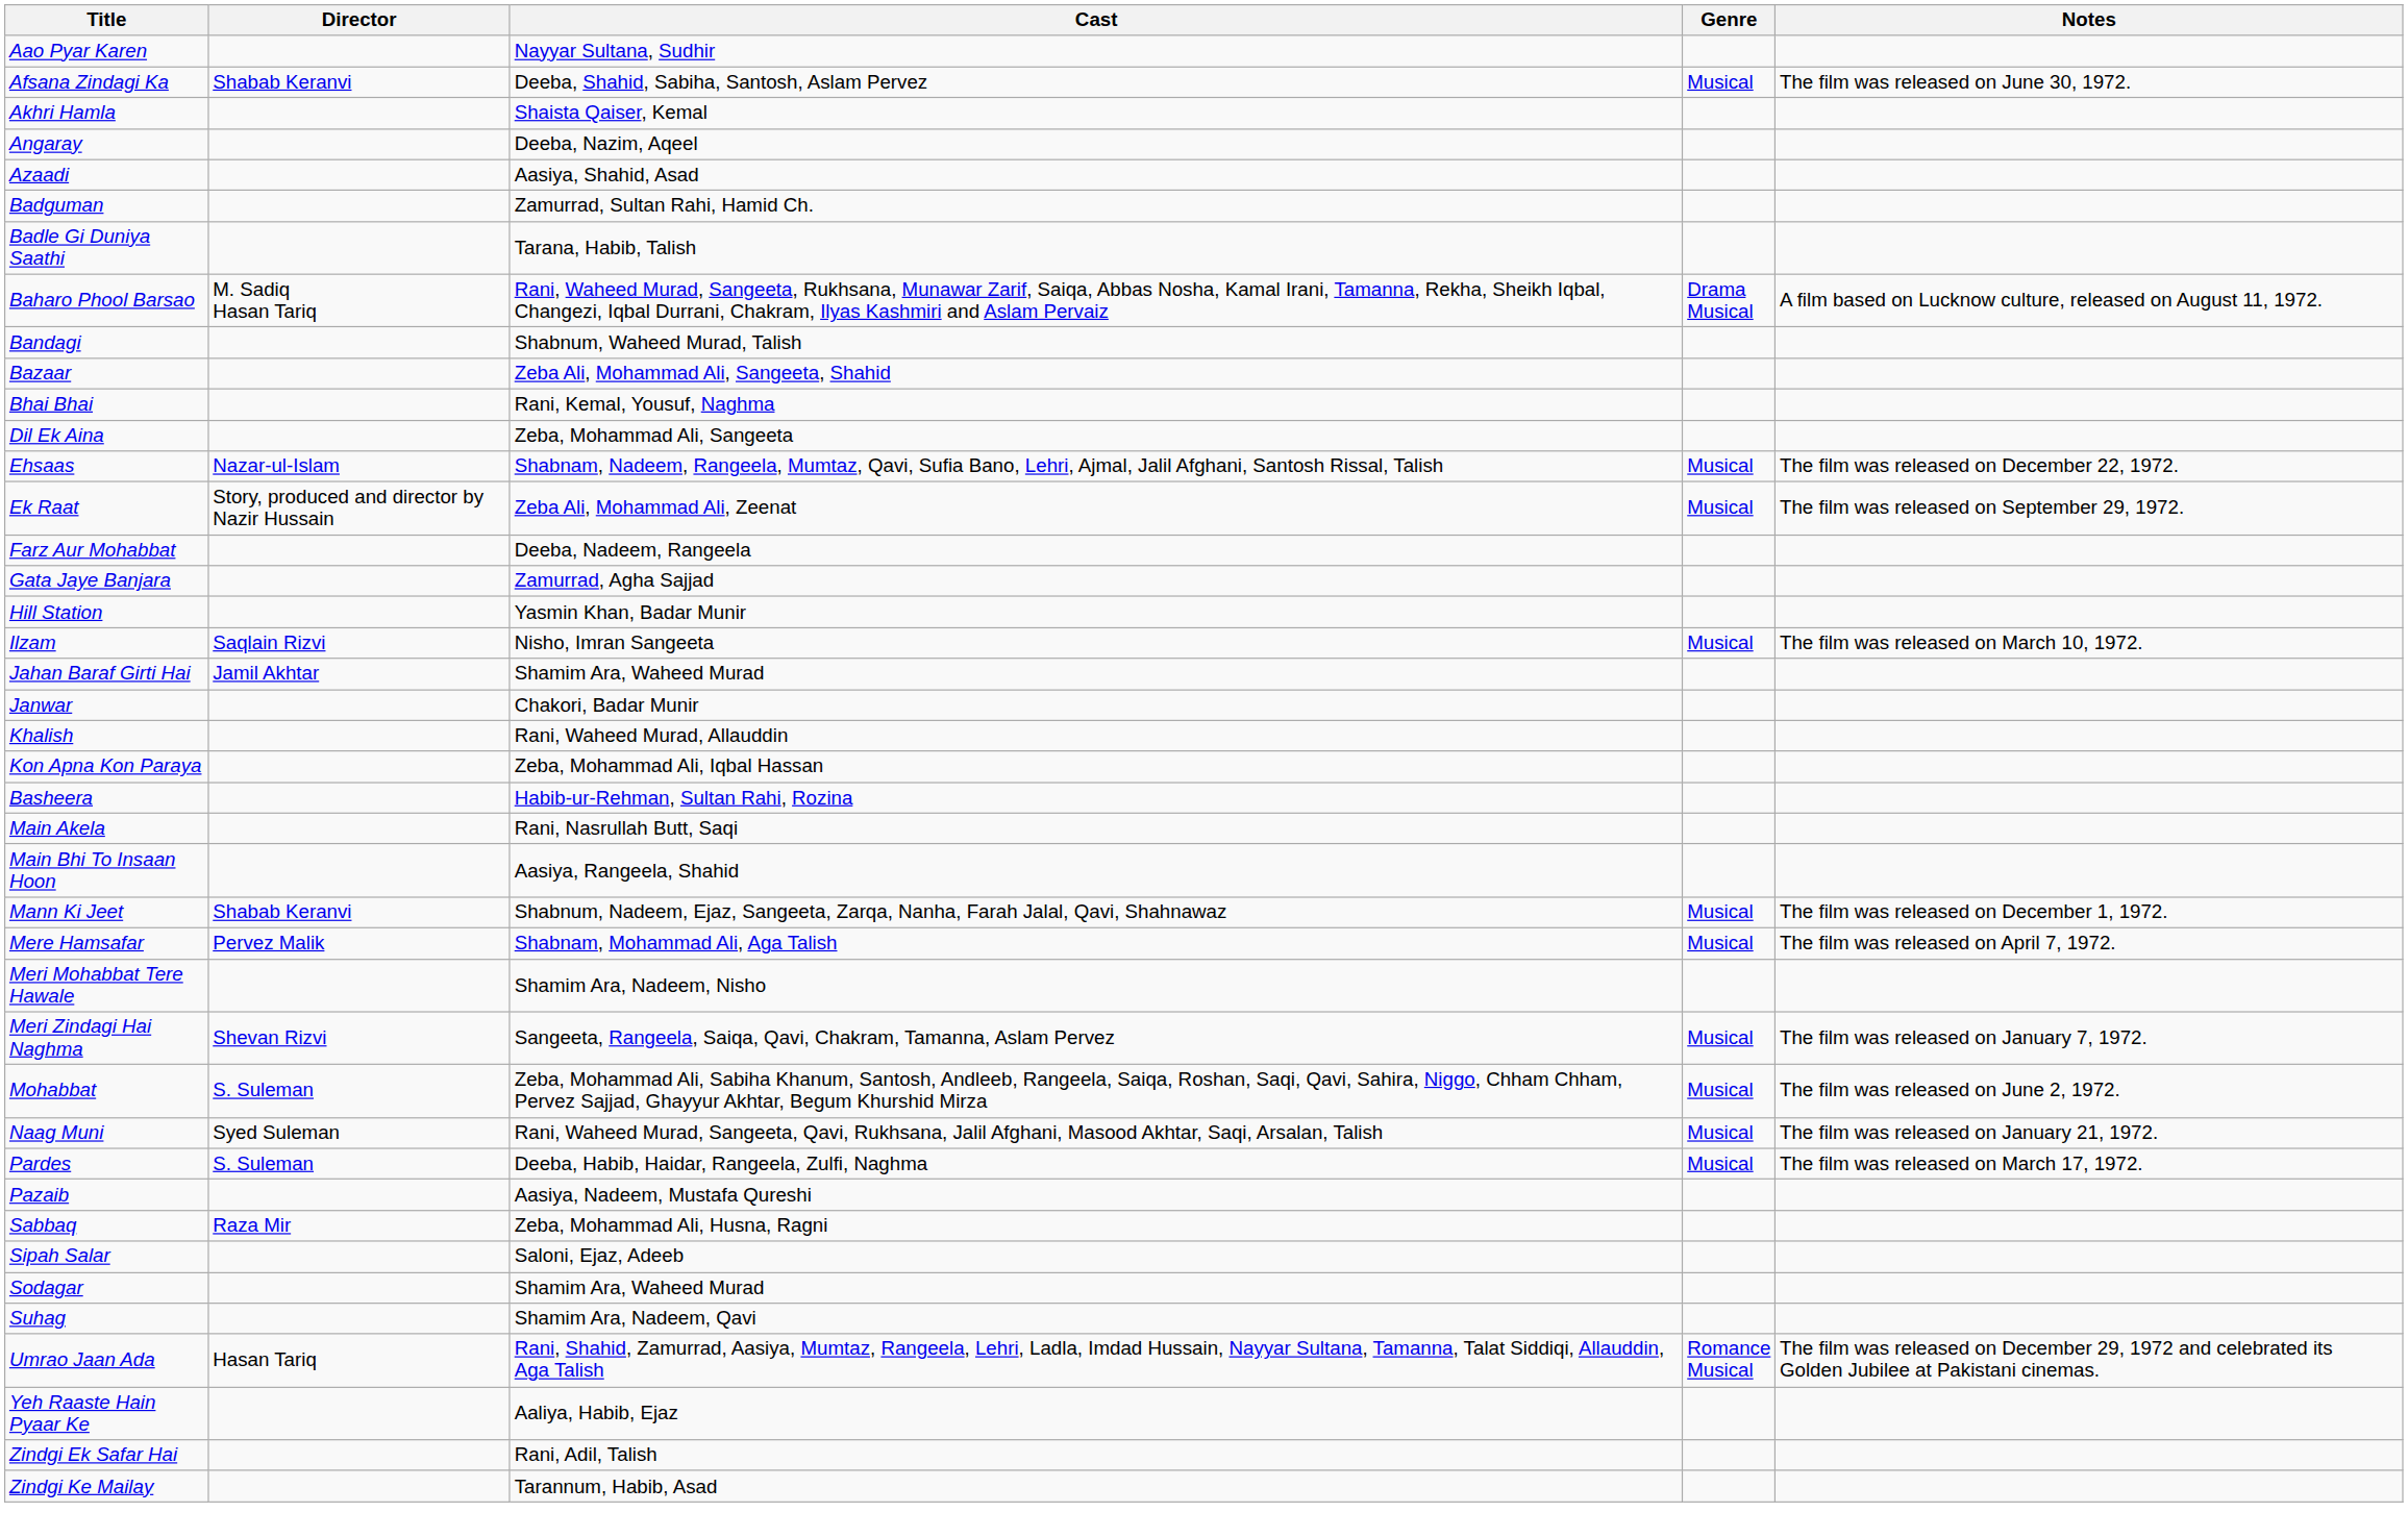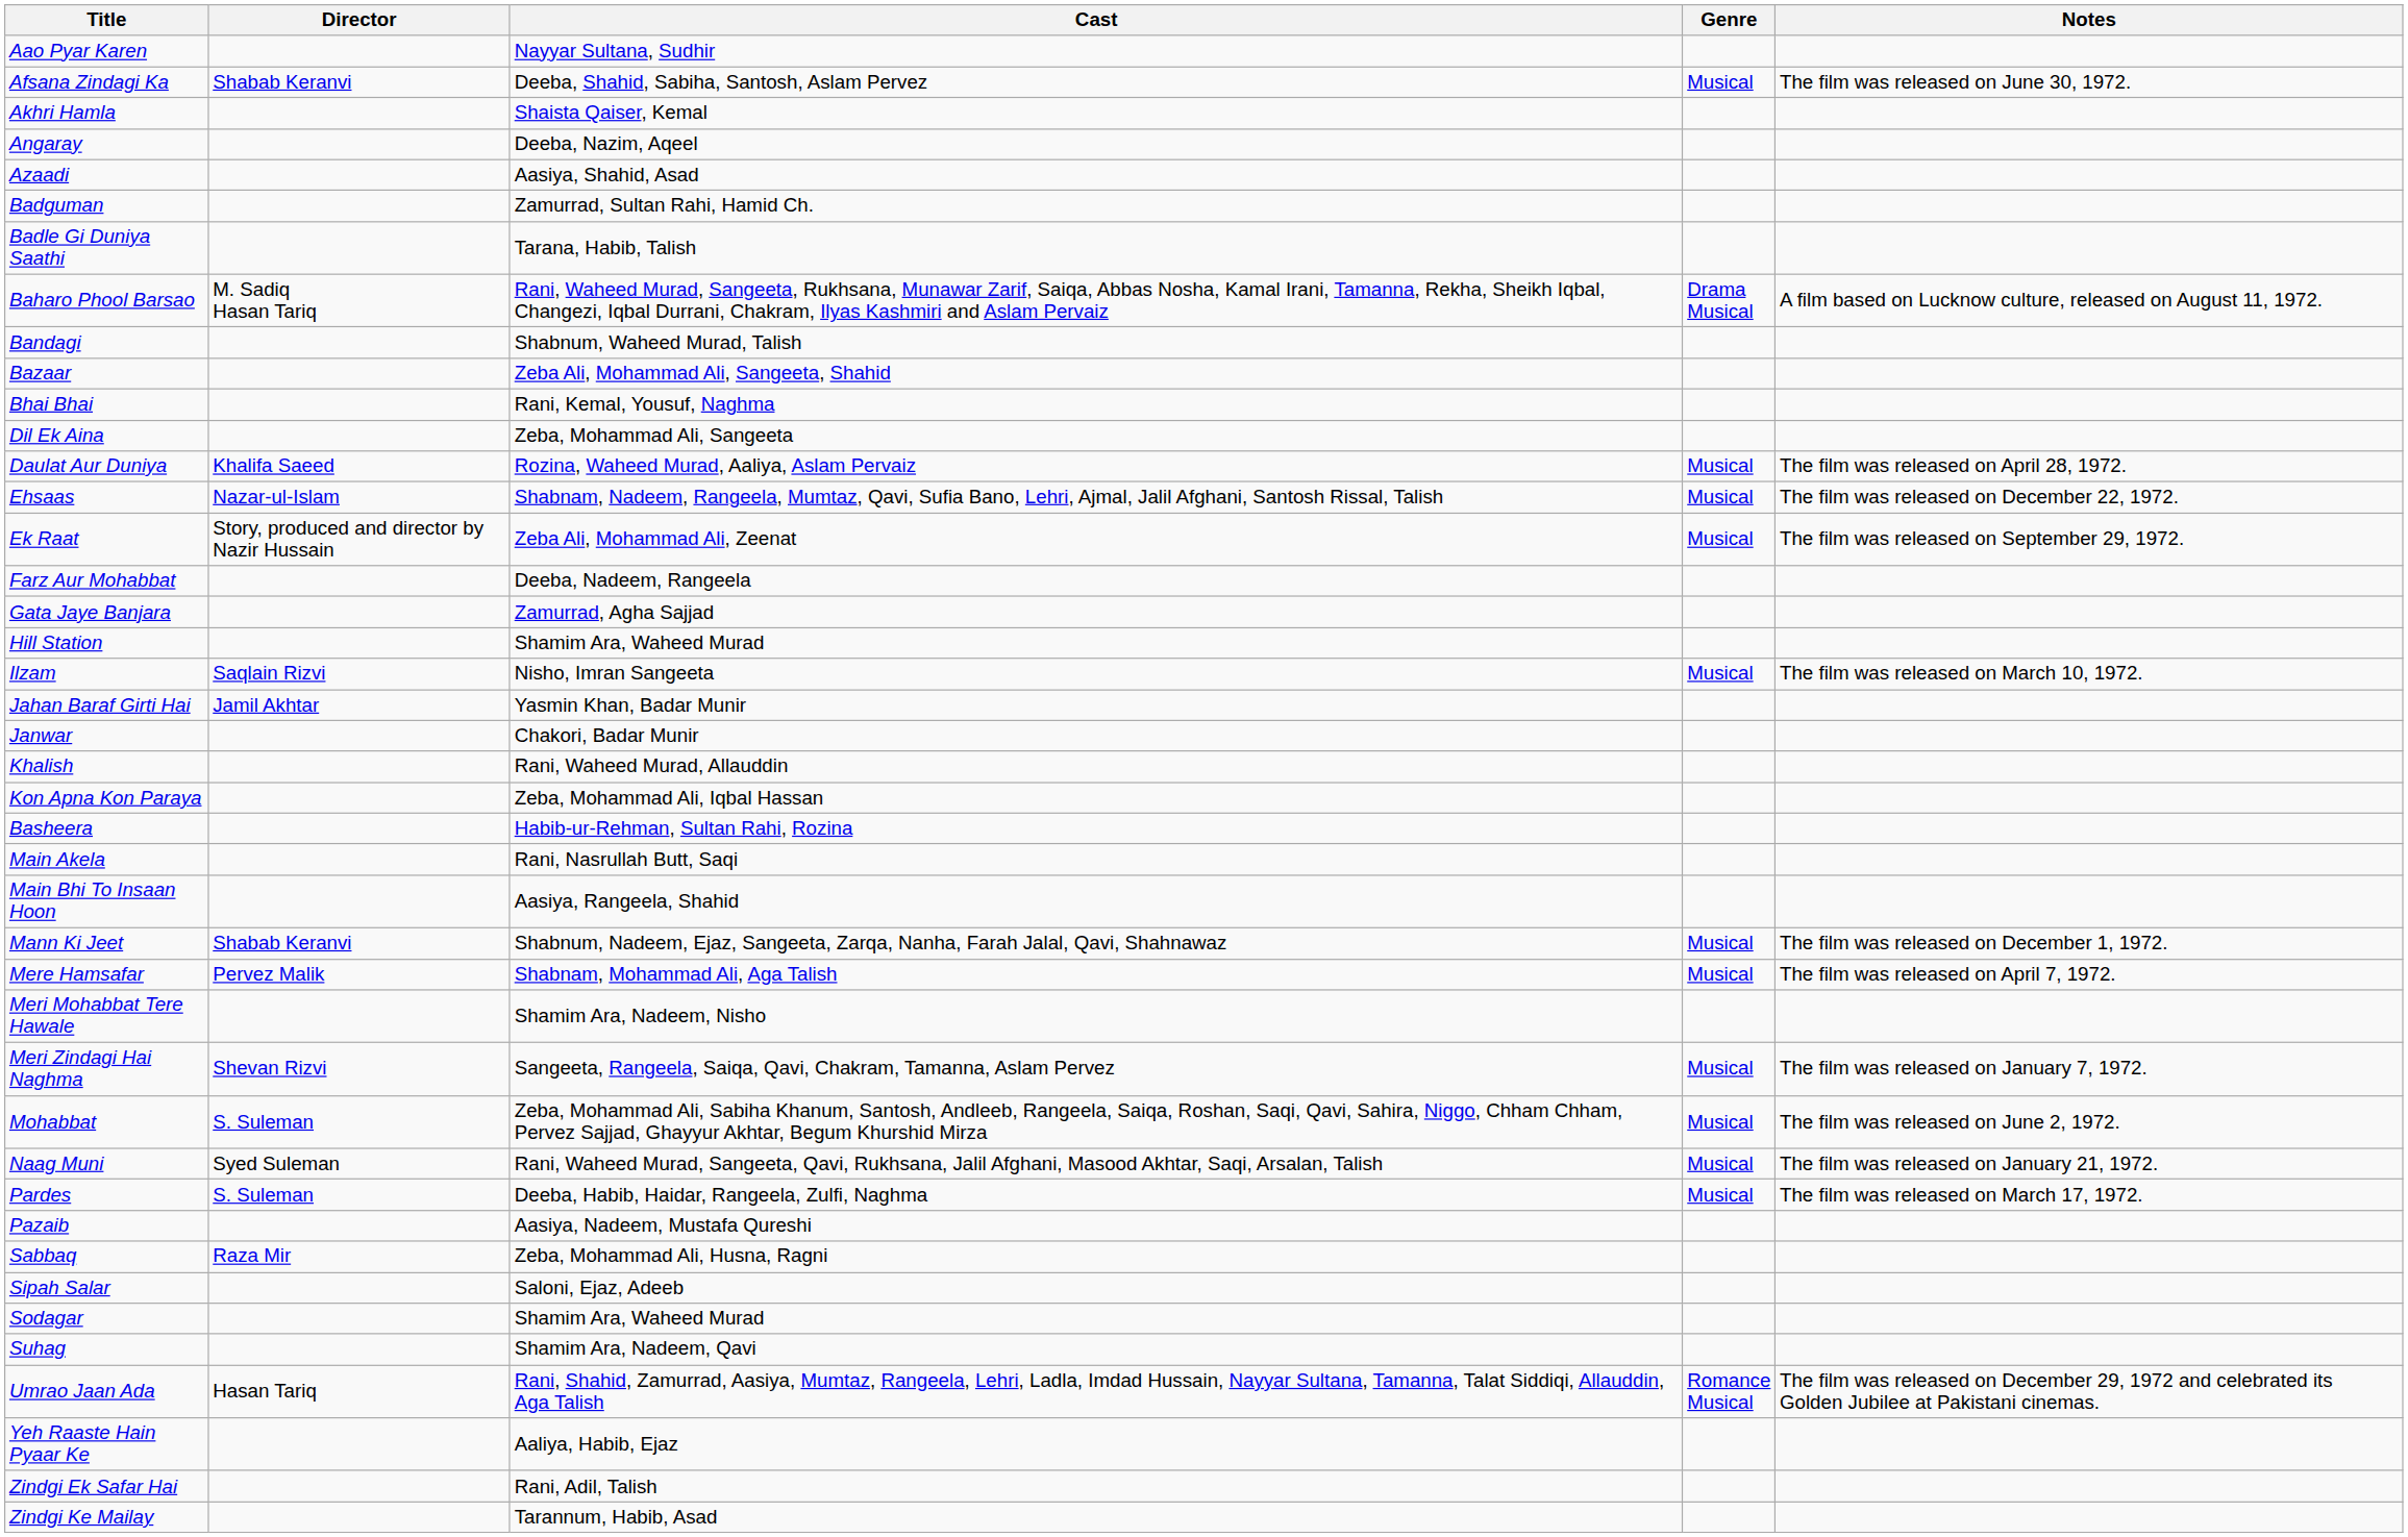 <table class="wikitable">
 <tr>
 <th>Title</th>
 <th>Director</th>
 <th>Cast</th>
 <th>Genre</th>
 <th>Notes</th>
 </tr>
 <tr>
 <td><em><a href='#'>Aao Pyar Karen</a></em></td>
 <td></td>
 <td><a href='#'>Nayyar Sultana</a>, <a href='#'>Sudhir</a></td>
 <td></td>
 <td></td>
 </tr>
 <tr>
 <td><em><a href='#'>Afsana Zindagi Ka</a></em></td>
 <td><a href='#'>Shabab Keranvi</a></td>
 <td>Deeba, <a href='#'>Shahid</a>, Sabiha, Santosh, Aslam Pervez</td>
 <td><a href='#'>Musical</a></td>
 <td>The film was released on June 30, 1972.</td>
 </tr>
 <tr>
 <td><em><a href='#'>Akhri Hamla</a></em></td>
 <td></td>
 <td><a href='#'>Shaista Qaiser</a>, Kemal</td>
 <td></td>
 <td></td>
 </tr>
 <tr>
 <td><em><a href='#'>Angaray</a></em></td>
 <td></td>
 <td>Deeba, Nazim, Aqeel</td>
 <td></td>
 <td></td>
 </tr>
 <tr>
 <td><em><a href='#'>Azaadi</a></em></td>
 <td></td>
 <td>Aasiya, Shahid, Asad</td>
 <td></td>
 <td></td>
 </tr>
 <tr>
 <td><em><a href='#'>Badguman</a></em></td>
 <td></td>
 <td>Zamurrad, Sultan Rahi, Hamid Ch.</td>
 <td></td>
 <td></td>
 </tr>
 <tr>
 <td><em><a href='#'>Badle Gi Duniya Saathi</a></em></td>
 <td></td>
 <td>Tarana, Habib, Talish</td>
 <td></td>
 <td></td>
 </tr>
 <tr>
 <td><em><a href='#'>Baharo Phool Barsao</a></em></td>
 <td>M. Sadiq<br>Hasan Tariq</td>
 <td><a href='#'>Rani</a>, <a href='#'>Waheed Murad</a>, <a href='#'>Sangeeta</a>, Rukhsana, <a href='#'>Munawar Zarif</a>, Saiqa, Abbas Nosha, Kamal Irani, <a href='#'>Tamanna</a>, Rekha, Sheikh Iqbal, Changezi, Iqbal Durrani, Chakram, <a href='#'>Ilyas Kashmiri</a> and <a href='#'>Aslam Pervaiz</a></td>
 <td><a href='#'>Drama</a> <br> <a href='#'>Musical</a></td>
 <td>A film based on Lucknow culture, released on August 11, 1972.</td>
 </tr>
 <tr>
 <td><em><a href='#'>Bandagi</a></em></td>
 <td></td>
 <td>Shabnum, Waheed Murad, Talish</td>
 <td></td>
 <td></td>
 </tr>
 <tr>
 <td><em><a href='#'>Bazaar</a></em></td>
 <td></td>
 <td><a href='#'>Zeba Ali</a>, <a href='#'>Mohammad Ali</a>, <a href='#'>Sangeeta</a>, <a href='#'>Shahid</a></td>
 <td></td>
 <td></td>
 </tr>
 <tr>
 <td><em><a href='#'>Bhai Bhai</a></em></td>
 <td></td>
 <td>Rani, Kemal, Yousuf, <a href='#'>Naghma</a></td>
 <td></td>
 <td></td>
 </tr>
 <tr>
 <td><em><a href='#'>Dil Ek Aina</a></em></td>
 <td></td>
 <td>Zeba, Mohammad Ali, Sangeeta</td>
 <td></td>
 <td></td>
 </tr>
 <tr>
+<td><em><a href='#'>Daulat Aur Duniya</a></em></td>
+<td><a href='#'>Khalifa Saeed</a></td>
+<td><a href='#'>Rozina</a>, <a href='#'>Waheed Murad</a>, Aaliya, <a href='#'>Aslam Pervaiz</a></td>
+<td><a href='#'>Musical</a></td>
+<td>The film was released on April 28, 1972.</td>
+</tr>
+<tr>
 <td><em><a href='#'>Ehsaas</a></em></td>
 <td><a href='#'>Nazar-ul-Islam</a></td>
 <td><a href='#'>Shabnam</a>, <a href='#'>Nadeem</a>, <a href='#'>Rangeela</a>, <a href='#'>Mumtaz</a>, Qavi, Sufia Bano, <a href='#'>Lehri</a>, Ajmal, Jalil Afghani, Santosh Rissal, Talish</td>
 <td><a href='#'>Musical</a></td>
 <td>The film was released on December 22, 1972.</td>
 </tr>
 <tr>
 <td><em><a href='#'>Ek Raat</a></em></td>
 <td>Story, produced and director by Nazir Hussain</td>
 <td><a href='#'>Zeba Ali</a>, <a href='#'>Mohammad Ali</a>, Zeenat</td>
 <td><a href='#'>Musical</a></td>
 <td>The film was released on September 29, 1972.</td>
 </tr>
 <tr>
 <td><em><a href='#'>Farz Aur Mohabbat</a></em></td>
 <td></td>
 <td>Deeba, Nadeem, Rangeela</td>
 <td></td>
 <td></td>
 </tr>
 <tr>
 <td><em><a href='#'>Gata Jaye Banjara</a></em></td>
 <td></td>
 <td><a href='#'>Zamurrad</a>, Agha Sajjad</td>
 <td></td>
 <td></td>
 </tr>
 <tr>
 <td><em><a href='#'>Hill Station</a></em></td>
 <td></td>
-<td>Yasmin Khan, Badar Munir</td>
+<td>Shamim Ara, Waheed Murad</td>
 <td></td>
 <td></td>
 </tr>
 <tr>
 <td><em><a href='#'>Ilzam</a></em></td>
 <td><a href='#'>Saqlain Rizvi</a></td>
 <td>Nisho, Imran Sangeeta</td>
 <td><a href='#'>Musical</a></td>
 <td>The film was released on March 10, 1972.</td>
 </tr>
 <tr>
 <td><em><a href='#'>Jahan Baraf Girti Hai</a></em></td>
 <td><a href='#'>Jamil Akhtar</a></td>
-<td>Shamim Ara, Waheed Murad</td>
+<td>Yasmin Khan, Badar Munir</td>
 <td></td>
 <td></td>
 </tr>
 <tr>
 <td><em><a href='#'>Janwar</a></em></td>
 <td></td>
 <td>Chakori, Badar Munir</td>
 <td></td>
 <td></td>
 </tr>
 <tr>
 <td><em><a href='#'>Khalish</a></em></td>
 <td></td>
 <td>Rani, Waheed Murad, Allauddin</td>
 <td></td>
 <td></td>
 </tr>
 <tr>
 <td><em><a href='#'>Kon Apna Kon Paraya</a></em></td>
 <td></td>
 <td>Zeba, Mohammad Ali, Iqbal Hassan</td>
 <td></td>
 <td></td>
 </tr>
 <tr>
 <td><em><a href='#'>Basheera</a></em></td>
 <td></td>
 <td><a href='#'>Habib-ur-Rehman</a>, <a href='#'>Sultan Rahi</a>, <a href='#'>Rozina</a></td>
 <td></td>
 <td></td>
 </tr>
 <tr>
 <td><em><a href='#'>Main Akela</a></em></td>
 <td></td>
 <td>Rani, Nasrullah Butt, Saqi</td>
 <td></td>
 <td></td>
 </tr>
 <tr>
 <td><em><a href='#'>Main Bhi To Insaan Hoon</a></em></td>
 <td></td>
 <td>Aasiya, Rangeela, Shahid</td>
 <td></td>
 <td></td>
 </tr>
 <tr>
 <td><em><a href='#'>Mann Ki Jeet</a></em></td>
 <td><a href='#'>Shabab Keranvi</a></td>
 <td>Shabnum, Nadeem, Ejaz, Sangeeta, Zarqa, Nanha, Farah Jalal, Qavi, Shahnawaz</td>
 <td><a href='#'>Musical</a></td>
 <td>The film was released on December 1, 1972.</td>
 </tr>
 <tr>
 <td><em><a href='#'>Mere Hamsafar</a></em></td>
 <td><a href='#'>Pervez Malik</a></td>
 <td><a href='#'>Shabnam</a>, <a href='#'>Mohammad Ali</a>, <a href='#'>Aga Talish</a></td>
 <td><a href='#'>Musical</a></td>
 <td>The film was released on April 7, 1972.</td>
 </tr>
 <tr>
 <td><em><a href='#'>Meri Mohabbat Tere Hawale</a></em></td>
 <td></td>
 <td>Shamim Ara, Nadeem, Nisho</td>
 <td></td>
 <td></td>
 </tr>
 <tr>
 <td><em><a href='#'>Meri Zindagi Hai Naghma</a></em></td>
 <td><a href='#'>Shevan Rizvi</a></td>
 <td>Sangeeta, <a href='#'>Rangeela</a>, Saiqa, Qavi, Chakram, Tamanna, Aslam Pervez</td>
 <td><a href='#'>Musical</a></td>
 <td>The film was released on January 7, 1972.</td>
 </tr>
 <tr>
 <td><em><a href='#'>Mohabbat</a></em></td>
 <td><a href='#'>S. Suleman</a></td>
 <td>Zeba, Mohammad Ali, Sabiha Khanum, Santosh, Andleeb, Rangeela, Saiqa, Roshan, Saqi, Qavi, Sahira, <a href='#'>Niggo</a>, Chham Chham, Pervez Sajjad, Ghayyur Akhtar, Begum Khurshid Mirza</td>
 <td><a href='#'>Musical</a></td>
 <td>The film was released on June 2, 1972.</td>
 </tr>
 <tr>
 <td><em><a href='#'>Naag Muni</a></em></td>
 <td>Syed Suleman</td>
 <td>Rani, Waheed Murad, Sangeeta, Qavi, Rukhsana, Jalil Afghani, Masood Akhtar, Saqi, Arsalan, Talish</td>
 <td><a href='#'>Musical</a></td>
 <td>The film was released on January 21, 1972.</td>
 </tr>
 <tr>
 <td><em><a href='#'>Pardes</a></em></td>
 <td><a href='#'>S. Suleman</a></td>
 <td>Deeba, Habib, Haidar, Rangeela, Zulfi, Naghma</td>
 <td><a href='#'>Musical</a></td>
 <td>The film was released on March 17, 1972.</td>
 </tr>
 <tr>
 <td><em><a href='#'>Pazaib</a></em></td>
 <td></td>
 <td>Aasiya, Nadeem, Mustafa Qureshi</td>
 <td></td>
 <td></td>
 </tr>
 <tr>
 <td><em><a href='#'>Sabbaq</a></em></td>
 <td><a href='#'>Raza Mir</a></td>
 <td>Zeba, Mohammad Ali, Husna, Ragni</td>
 <td></td>
 <td></td>
 </tr>
 <tr>
 <td><em><a href='#'>Sipah Salar</a></em></td>
 <td></td>
 <td>Saloni, Ejaz, Adeeb</td>
 <td></td>
 <td></td>
 </tr>
 <tr>
 <td><em><a href='#'>Sodagar</a></em></td>
 <td></td>
 <td>Shamim Ara, Waheed Murad</td>
 <td></td>
 <td></td>
 </tr>
 <tr>
 <td><em><a href='#'>Suhag</a></em></td>
 <td></td>
 <td>Shamim Ara, Nadeem, Qavi</td>
 <td></td>
 <td></td>
 </tr>
 <tr>
 <td><em><a href='#'>Umrao Jaan Ada</a></em></td>
 <td>Hasan Tariq</td>
 <td><a href='#'>Rani</a>, <a href='#'>Shahid</a>, Zamurrad, Aasiya, <a href='#'>Mumtaz</a>, <a href='#'>Rangeela</a>, <a href='#'>Lehri</a>, Ladla, Imdad Hussain, <a href='#'>Nayyar Sultana</a>, <a href='#'>Tamanna</a>, Talat Siddiqi, <a href='#'>Allauddin</a>, <a href='#'>Aga Talish</a></td>
 <td><a href='#'>Romance</a> <br> <a href='#'>Musical</a></td>
 <td>The film was released on December 29, 1972 and celebrated its Golden Jubilee at Pakistani cinemas.</td>
 </tr>
 <tr>
 <td><em><a href='#'>Yeh Raaste Hain Pyaar Ke</a></em></td>
 <td></td>
 <td>Aaliya, Habib, Ejaz</td>
 <td></td>
 <td></td>
 </tr>
 <tr>
 <td><em><a href='#'>Zindgi Ek Safar Hai</a></em></td>
 <td></td>
 <td>Rani, Adil, Talish</td>
 <td></td>
 <td></td>
 </tr>
 <tr>
 <td><em><a href='#'>Zindgi Ke Mailay</a></em></td>
 <td></td>
 <td>Tarannum, Habib, Asad</td>
 <td></td>
 <td></td>
 </tr>
 </table>
